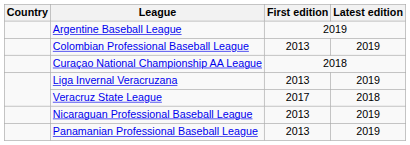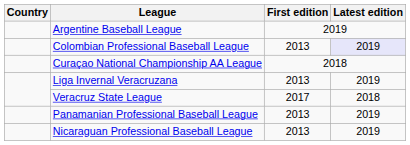 <table class="wikitable sortable">
 <tr>
 <th>Country</th>
 <th>League</th>
 <th>First edition</th>
 <th>Latest edition</th>
 </tr>
 <tr>
 <td></td>
 <td><a href='#'>Argentine Baseball League</a></td>
 <td colspan=2 style="text-align:center">2019</td>
 </tr>
 <tr>
 <td></td>
 <td><a href='#'>Colombian Professional Baseball League</a></td>
 <td style="text-align:center">2013</td>
-<td style="text-align:center">2019</td>
+<td style="background: lavender; text-align:center">2019</td>
 </tr>
 <tr>
 <td></td>
 <td><a href='#'>Curaçao National Championship AA League</a></td>
 <td colspan=2 style="text-align:center">2018</td>
 </tr>
 <tr>
 <td rowspan=2></td>
 <td><a href='#'>Liga Invernal Veracruzana</a></td>
 <td style="text-align:center">2013</td>
 <td style="text-align:center">2019</td>
 </tr>
 <tr>
 <td><a href='#'>Veracruz State League</a></td>
 <td style="text-align:center">2017</td>
 <td style="text-align:center">2018</td>
 </tr>
 <tr>
 <td></td>
-<td><a href='#'>Nicaraguan Professional Baseball League</a></td>
+<td><a href='#'>Panamanian Professional Baseball League</a></td>
 <td style="text-align:center">2013</td>
 <td style="text-align:center">2019</td>
 </tr>
 <tr>
 <td></td>
-<td><a href='#'>Panamanian Professional Baseball League</a></td>
+<td><a href='#'>Nicaraguan Professional Baseball League</a></td>
 <td style="text-align:center">2013</td>
 <td style="text-align:center">2019</td>
 </tr>
 </table>
